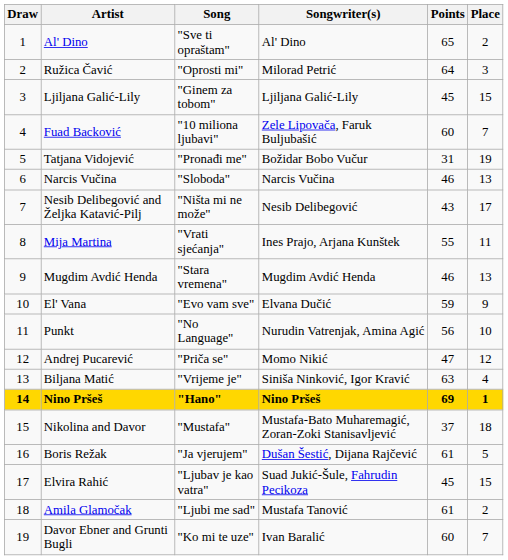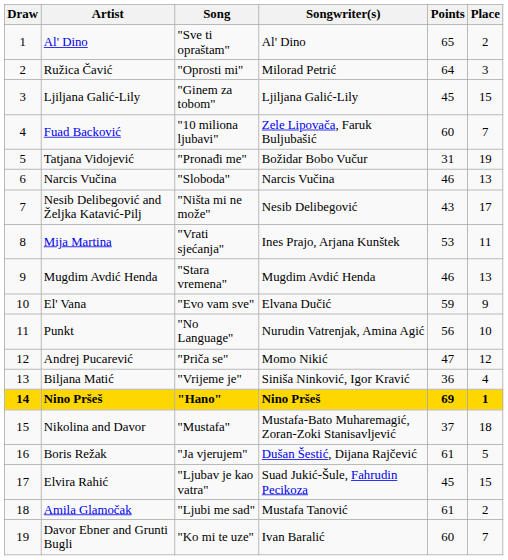 <table class="sortable wikitable" style="margin: 1em auto 1em auto; text-align:center">
 <tr>
 <th>Draw</th>
 <th>Artist</th>
 <th>Song</th>
 <th>Songwriter(s)</th>
 <th>Points</th>
 <th>Place</th>
 </tr>
 <tr>
 <td>1</td>
 <td align="left"><a href='#'>Al' Dino</a></td>
 <td align="left">"Sve ti opraštam"</td>
 <td align="left">Al' Dino</td>
 <td>65</td>
 <td>2</td>
 </tr>
 <tr>
 <td>2</td>
 <td align="left">Ružica Čavić</td>
 <td align="left">"Oprosti mi"</td>
 <td align="left">Milorad Petrić</td>
 <td>64</td>
 <td>3</td>
 </tr>
 <tr>
 <td>3</td>
 <td align="left">Ljiljana Galić-Lily</td>
 <td align="left">"Ginem za tobom"</td>
 <td align="left">Ljiljana Galić-Lily</td>
 <td>45</td>
 <td>15</td>
 </tr>
 <tr>
 <td>4</td>
 <td align="left"><a href='#'>Fuad Backović</a></td>
 <td align="left">"10 miliona ljubavi"</td>
 <td align="left"><a href='#'>Zele Lipovača</a>, Faruk Buljubašić</td>
 <td>60</td>
 <td>7</td>
 </tr>
 <tr>
 <td>5</td>
 <td align="left">Tatjana Vidojević</td>
 <td align="left">"Pronađi me"</td>
 <td align="left">Božidar Bobo Vučur</td>
 <td>31</td>
 <td>19</td>
 </tr>
 <tr>
 <td>6</td>
 <td align="left">Narcis Vučina</td>
 <td align="left">"Sloboda"</td>
 <td align="left">Narcis Vučina</td>
 <td>46</td>
 <td>13</td>
 </tr>
 <tr>
 <td>7</td>
 <td align="left">Nesib Delibegović and Željka Katavić-Pilj</td>
 <td align="left">"Ništa mi ne može"</td>
 <td align="left">Nesib Delibegović</td>
 <td>43</td>
 <td>17</td>
 </tr>
 <tr>
 <td>8</td>
 <td align="left"><a href='#'>Mija Martina</a></td>
 <td align="left">"Vrati sjećanja"</td>
 <td align="left">Ines Prajo, Arjana Kunštek</td>
-<td>55</td>
+<td>53</td>
 <td>11</td>
 </tr>
 <tr>
 <td>9</td>
 <td align="left">Mugdim Avdić Henda</td>
 <td align="left">"Stara vremena"</td>
 <td align="left">Mugdim Avdić Henda</td>
 <td>46</td>
 <td>13</td>
 </tr>
 <tr>
 <td>10</td>
 <td align="left">El' Vana</td>
 <td align="left">"Evo vam sve"</td>
 <td align="left">Elvana Dučić</td>
 <td>59</td>
 <td>9</td>
 </tr>
 <tr>
 <td>11</td>
 <td align="left">Punkt</td>
 <td align="left">"No Language"</td>
 <td align="left">Nurudin Vatrenjak, Amina Agić</td>
 <td>56</td>
 <td>10</td>
 </tr>
 <tr>
 <td>12</td>
 <td align="left">Andrej Pucarević</td>
 <td align="left">"Priča se"</td>
 <td align="left">Momo Nikić</td>
 <td>47</td>
 <td>12</td>
 </tr>
 <tr>
 <td>13</td>
 <td align="left">Biljana Matić</td>
 <td align="left">"Vrijeme je"</td>
 <td align="left">Siniša Ninković, Igor Kravić</td>
-<td>63</td>
+<td>36</td>
 <td>4</td>
 </tr>
 <tr style="font-weight:bold;background:gold;">
 <td>14</td>
 <td align="left">Nino Pršeš</td>
 <td align="left">"Hano"</td>
 <td align="left">Nino Pršeš</td>
 <td>69</td>
 <td>1</td>
 </tr>
 <tr>
 <td>15</td>
 <td align="left">Nikolina and Davor</td>
 <td align="left">"Mustafa"</td>
 <td align="left">Mustafa-Bato Muharemagić, Zoran-Zoki Stanisavljević</td>
 <td>37</td>
 <td>18</td>
 </tr>
 <tr>
 <td>16</td>
 <td align="left">Boris Režak</td>
 <td align="left">"Ja vjerujem"</td>
 <td align="left"><a href='#'>Dušan Šestić</a>, Dijana Rajčević</td>
 <td>61</td>
 <td>5</td>
 </tr>
 <tr>
 <td>17</td>
 <td align="left">Elvira Rahić</td>
 <td align="left">"Ljubav je kao vatra"</td>
 <td align="left">Suad Jukić-Šule, <a href='#'>Fahrudin Pecikoza</a></td>
 <td>45</td>
 <td>15</td>
 </tr>
 <tr>
 <td>18</td>
 <td align="left"><a href='#'>Amila Glamočak</a></td>
 <td align="left">"Ljubi me sad"</td>
 <td align="left">Mustafa Tanović</td>
 <td>61</td>
 <td>2</td>
 </tr>
 <tr>
 <td>19</td>
 <td align="left">Davor Ebner and Grunti Bugli</td>
 <td align="left">"Ko mi te uze"</td>
 <td align="left">Ivan Baralić</td>
 <td>60</td>
 <td>7</td>
 </tr>
 </table>
